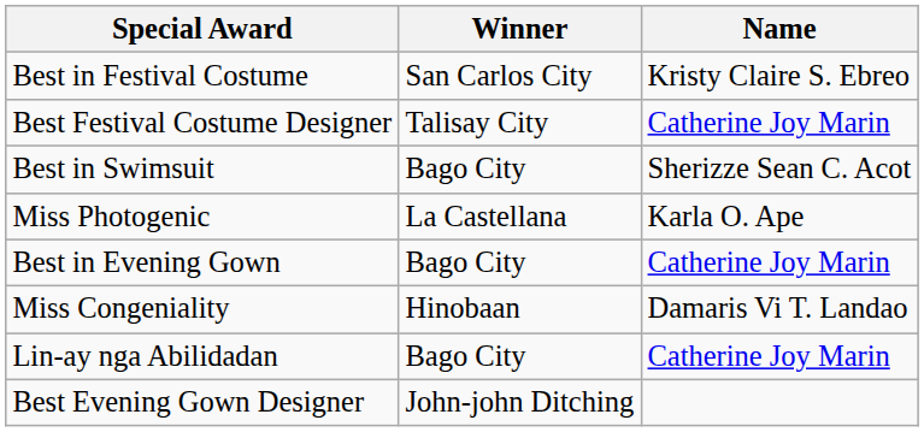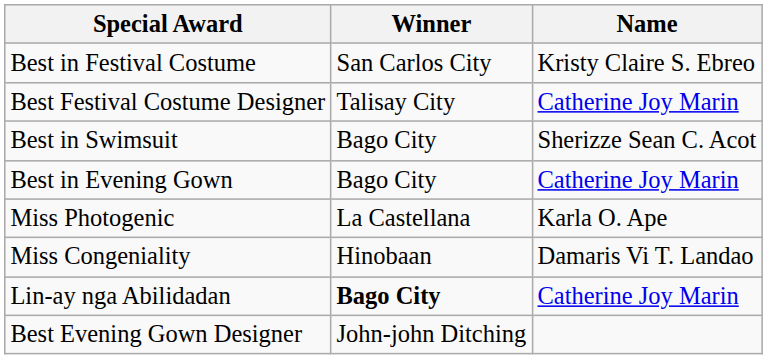 <table class="wikitable">
 <tr>
 <th>Special Award</th>
 <th>Winner</th>
 <th>Name</th>
 </tr>
 <tr>
 <td>Best in Festival Costume</td>
 <td>San Carlos City</td>
 <td>Kristy Claire S. Ebreo</td>
 </tr>
 <tr>
 <td>Best Festival Costume Designer</td>
 <td>Talisay City</td>
 <td><a href='#'>Catherine Joy Marin</a></td>
 </tr>
 <tr>
 <td>Best in Swimsuit</td>
 <td>Bago City</td>
 <td>Sherizze Sean C. Acot</td>
 </tr>
 <tr>
+<td>Best in Evening Gown</td>
+<td>Bago City</td>
+<td><a href='#'>Catherine Joy Marin</a></td>
+</tr>
+<tr>
 <td>Miss Photogenic</td>
 <td>La Castellana</td>
 <td>Karla O. Ape</td>
-</tr>
-<tr>
-<td>Best in Evening Gown</td>
-<td>Bago City</td>
-<td><a href='#'>Catherine Joy Marin</a></td>
 </tr>
 <tr>
 <td>Miss Congeniality</td>
 <td>Hinobaan</td>
 <td>Damaris Vi T. Landao</td>
 </tr>
 <tr>
 <td>Lin-ay nga Abilidadan</td>
-<td>Bago City</td>
+<td><strong>Bago City</strong></td>
 <td><a href='#'>Catherine Joy Marin</a></td>
 </tr>
 <tr>
 <td>Best Evening Gown Designer</td>
 <td>John-john Ditching</td>
 </tr>
 </table>
